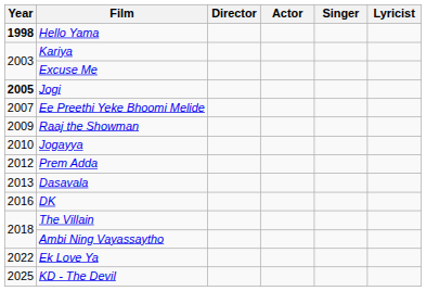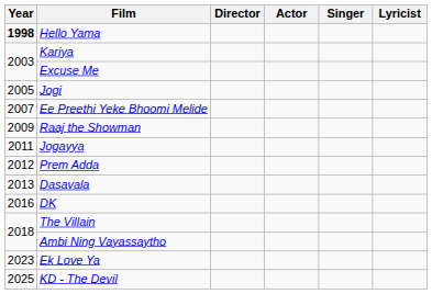 <table class="wikitable" style="text-align:center;">
 <tr>
 <th width="33">Year</th>
 <th>Film</th>
 <th width=65>Director</th>
 <th width=65>Actor</th>
 <th width=65>Singer</th>
 <th width=65>Lyricist</th>
 </tr>
 <tr>
 <td><strong>1998</strong></td>
 <td align="left"><em><a href='#'>Hello Yama</a></em></td>
 <td></td>
 <td></td>
 <td></td>
 <td></td>
 </tr>
 <tr>
 <td rowspan="2">2003</td>
 <td align="left"><em><a href='#'>Kariya</a></em></td>
 <td></td>
 <td></td>
 <td></td>
 <td></td>
 </tr>
 <tr>
 <td align="left"><em><a href='#'>Excuse Me</a></em></td>
 <td></td>
 <td></td>
 <td></td>
 <td></td>
 </tr>
 <tr>
-<td><strong>2005</strong></td>
+<td>2005</td>
 <td align="left"><em><a href='#'>Jogi</a></em></td>
 <td></td>
 <td></td>
 <td></td>
 <td></td>
 </tr>
 <tr>
 <td>2007</td>
 <td align="left"><em><a href='#'>Ee Preethi Yeke Bhoomi Melide</a></em></td>
 <td></td>
 <td></td>
 <td></td>
 <td></td>
 </tr>
 <tr>
 <td>2009</td>
 <td align="left"><em><a href='#'>Raaj the Showman</a></em></td>
 <td></td>
 <td></td>
 <td></td>
 <td></td>
 </tr>
 <tr>
-<td>2010</td>
+<td>2011</td>
 <td align="left"><em><a href='#'>Jogayya</a></em></td>
 <td></td>
 <td></td>
 <td></td>
 <td></td>
 </tr>
 <tr>
 <td>2012</td>
 <td align="left"><em><a href='#'>Prem Adda</a></em></td>
 <td></td>
 <td></td>
 <td></td>
 <td></td>
 </tr>
 <tr>
 <td>2013</td>
 <td align="left"><em><a href='#'>Dasavala</a></em></td>
 <td></td>
 <td></td>
 <td></td>
 <td></td>
 </tr>
 <tr>
 <td>2016</td>
 <td align="left"><em><a href='#'>DK</a></em></td>
 <td></td>
 <td></td>
 <td></td>
 <td></td>
 </tr>
 <tr>
 <td rowspan="2">2018</td>
 <td align="left"><em><a href='#'>The Villain</a></em></td>
 <td></td>
 <td></td>
 <td></td>
 <td></td>
 </tr>
 <tr>
 <td align="left"><em><a href='#'>Ambi Ning Vayassaytho</a></em></td>
 <td></td>
 <td></td>
 <td></td>
 <td></td>
 </tr>
 <tr>
-<td>2022</td>
+<td>2023</td>
 <td align="left"><em><a href='#'>Ek Love Ya</a></em></td>
 <td></td>
 <td></td>
 <td></td>
 <td></td>
 </tr>
 <tr>
 <td>2025</td>
 <td align="left"><em><a href='#'>KD - The Devil</a></em></td>
 <td></td>
 <td></td>
 <td></td>
 <td></td>
 </tr>
 </table>
